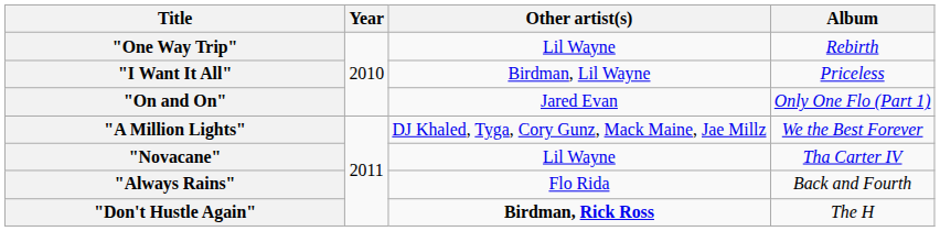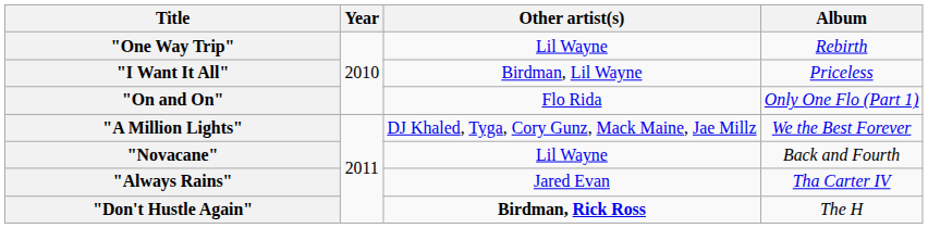 <table class="wikitable plainrowheaders" style="text-align:center;">
 <tr>
 <th scope="col" style="width:19em;">Title</th>
 <th scope="col">Year</th>
 <th scope="col">Other artist(s)</th>
 <th scope="col">Album</th>
 </tr>
 <tr>
 <th scope="row">"One Way Trip"</th>
 <td rowspan="3">2010</td>
 <td><a href='#'>Lil Wayne</a></td>
 <td><em><a href='#'>Rebirth</a></em></td>
 </tr>
 <tr>
 <th scope="row">"I Want It All"</th>
 <td><a href='#'>Birdman</a>, <a href='#'>Lil Wayne</a></td>
 <td><em><a href='#'>Priceless</a></em></td>
 </tr>
 <tr>
 <th scope="row">"On and On"</th>
-<td><a href='#'>Jared Evan</a></td>
+<td><a href='#'>Flo Rida</a></td>
 <td><em><a href='#'>Only One Flo (Part 1)</a></em></td>
 </tr>
 <tr>
 <th scope="row">"A Million Lights"</th>
 <td rowspan="5">2011</td>
 <td><a href='#'>DJ Khaled</a>, <a href='#'>Tyga</a>, <a href='#'>Cory Gunz</a>, <a href='#'>Mack Maine</a>, <a href='#'>Jae Millz</a></td>
 <td><em><a href='#'>We the Best Forever</a></em></td>
 </tr>
 <tr>
 <th scope="row">"Novacane"</th>
 <td><a href='#'>Lil Wayne</a></td>
-<td><em><a href='#'>Tha Carter IV</a></em></td>
+<td><em>Back and Fourth</em></td>
 </tr>
 <tr>
 <th scope="row">"Always Rains"</th>
-<td><a href='#'>Flo Rida</a></td>
-<td><em>Back and Fourth</em></td>
+<td><a href='#'>Jared Evan</a></td>
+<td><em><a href='#'>Tha Carter IV</a></em></td>
 </tr>
 <tr>
 <th scope="row">"Don't Hustle Again"</th>
 <td><strong>Birdman, <a href='#'>Rick Ross</a></strong></td>
 <td><em>The H</em></td>
 </tr>
 </table>
